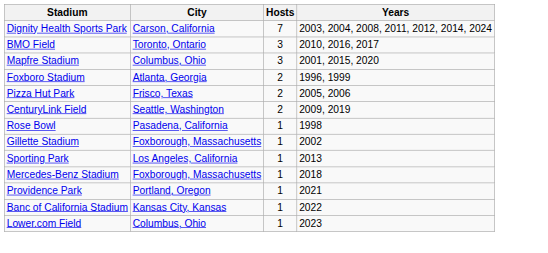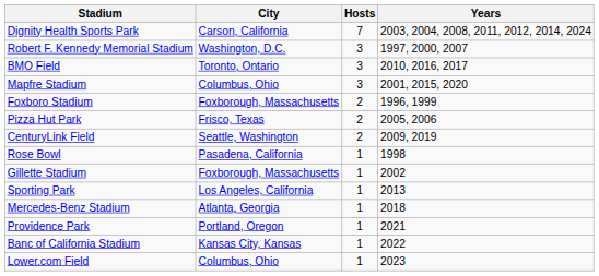 <table class="wikitable sortable">
 <tr>
 <th>Stadium</th>
 <th>City</th>
 <th>Hosts</th>
 <th>Years</th>
 </tr>
 <tr>
 <td><a href='#'>Dignity Health Sports Park</a></td>
 <td><a href='#'>Carson, California</a></td>
 <td align="center">7</td>
 <td>2003, 2004, 2008, 2011, 2012, 2014, 2024</td>
+</tr>
+<tr>
+<td><a href='#'>Robert F. Kennedy Memorial Stadium</a></td>
+<td><a href='#'>Washington, D.C.</a></td>
+<td align="center">3</td>
+<td>1997, 2000, 2007</td>
 </tr>
 <tr>
 <td><a href='#'>BMO Field</a></td>
 <td><a href='#'>Toronto, Ontario</a></td>
 <td align="center">3</td>
 <td>2010, 2016, 2017</td>
 </tr>
 <tr>
 <td><a href='#'>Mapfre Stadium</a></td>
 <td><a href='#'>Columbus, Ohio</a></td>
 <td align="center">3</td>
 <td>2001, 2015, 2020</td>
 </tr>
 <tr>
 <td><a href='#'>Foxboro Stadium</a></td>
-<td><a href='#'>Atlanta, Georgia</a></td>
+<td><a href='#'>Foxborough, Massachusetts</a></td>
 <td align="center">2</td>
 <td>1996, 1999</td>
 </tr>
 <tr>
 <td><a href='#'>Pizza Hut Park</a></td>
 <td><a href='#'>Frisco, Texas</a></td>
 <td align="center">2</td>
 <td>2005, 2006</td>
 </tr>
 <tr>
 <td><a href='#'>CenturyLink Field</a></td>
 <td><a href='#'>Seattle, Washington</a></td>
 <td align="center">2</td>
 <td>2009, 2019</td>
 </tr>
 <tr>
 <td><a href='#'>Rose Bowl</a></td>
 <td><a href='#'>Pasadena, California</a></td>
 <td align="center">1</td>
 <td>1998</td>
 </tr>
 <tr>
 <td><a href='#'>Gillette Stadium</a></td>
 <td><a href='#'>Foxborough, Massachusetts</a></td>
 <td align="center">1</td>
 <td>2002</td>
 </tr>
 <tr>
 <td><a href='#'>Sporting Park</a></td>
 <td><a href='#'>Los Angeles, California</a></td>
 <td align="center">1</td>
 <td>2013</td>
 </tr>
 <tr>
 <td><a href='#'>Mercedes-Benz Stadium</a></td>
-<td><a href='#'>Foxborough, Massachusetts</a></td>
+<td><a href='#'>Atlanta, Georgia</a></td>
 <td align="center">1</td>
 <td>2018</td>
 </tr>
 <tr>
 <td><a href='#'>Providence Park</a></td>
 <td><a href='#'>Portland, Oregon</a></td>
 <td align="center">1</td>
 <td>2021</td>
 </tr>
 <tr>
 <td><a href='#'>Banc of California Stadium</a></td>
 <td><a href='#'>Kansas City, Kansas</a></td>
 <td align="center">1</td>
 <td>2022</td>
 </tr>
 <tr>
 <td><a href='#'>Lower.com Field</a></td>
 <td><a href='#'>Columbus, Ohio</a></td>
 <td align="center">1</td>
 <td>2023</td>
 </tr>
 </table>
